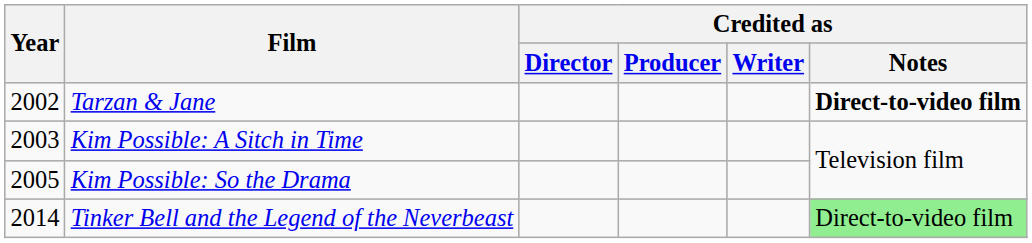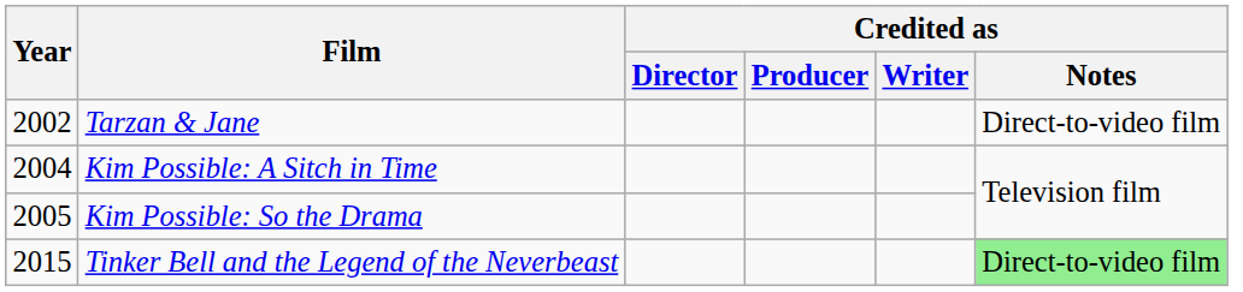 <table class="wikitable">
 <tr>
 <th rowspan=2>Year</th>
 <th rowspan=2>Film</th>
 <th colspan="4">Credited as</th>
 </tr>
 <tr>
 <th><a href='#'>Director</a></th>
 <th><a href='#'>Producer</a></th>
 <th><a href='#'>Writer</a></th>
 <th>Notes</th>
 </tr>
 <tr>
 <td>2002</td>
 <td><em><a href='#'>Tarzan & Jane</a></em></td>
 <td></td>
 <td></td>
 <td></td>
-<td><strong>Direct-to-video film</strong></td>
+<td>Direct-to-video film</td>
 </tr>
 <tr>
-<td>2003</td>
+<td>2004</td>
 <td><em><a href='#'>Kim Possible: A Sitch in Time</a></em></td>
 <td></td>
 <td></td>
 <td></td>
 <td rowspan="2">Television film</td>
 </tr>
 <tr>
 <td>2005</td>
 <td><em><a href='#'>Kim Possible: So the Drama</a></em></td>
 <td></td>
 <td></td>
 <td></td>
 </tr>
 <tr>
-<td>2014</td>
+<td>2015</td>
 <td><em><a href='#'>Tinker Bell and the Legend of the Neverbeast</a></em></td>
 <td></td>
 <td></td>
 <td></td>
 <td style="background: lightgreen;">Direct-to-video film</td>
 </tr>
 </table>
